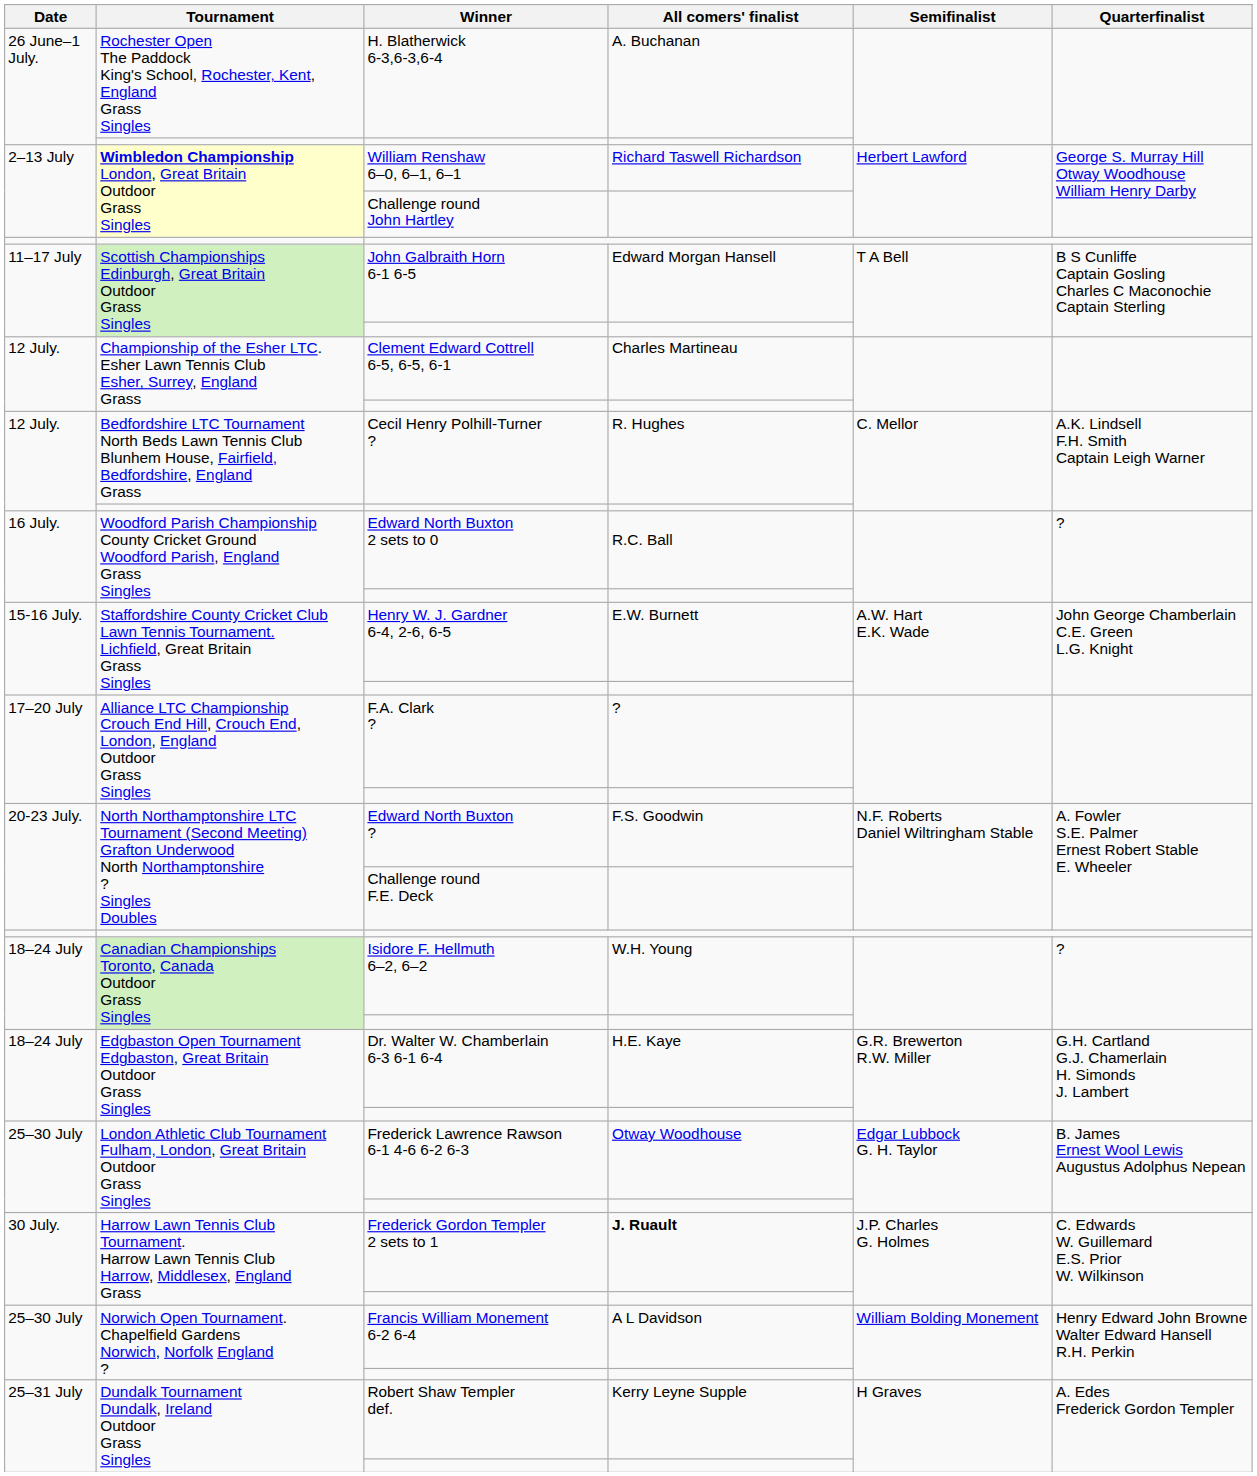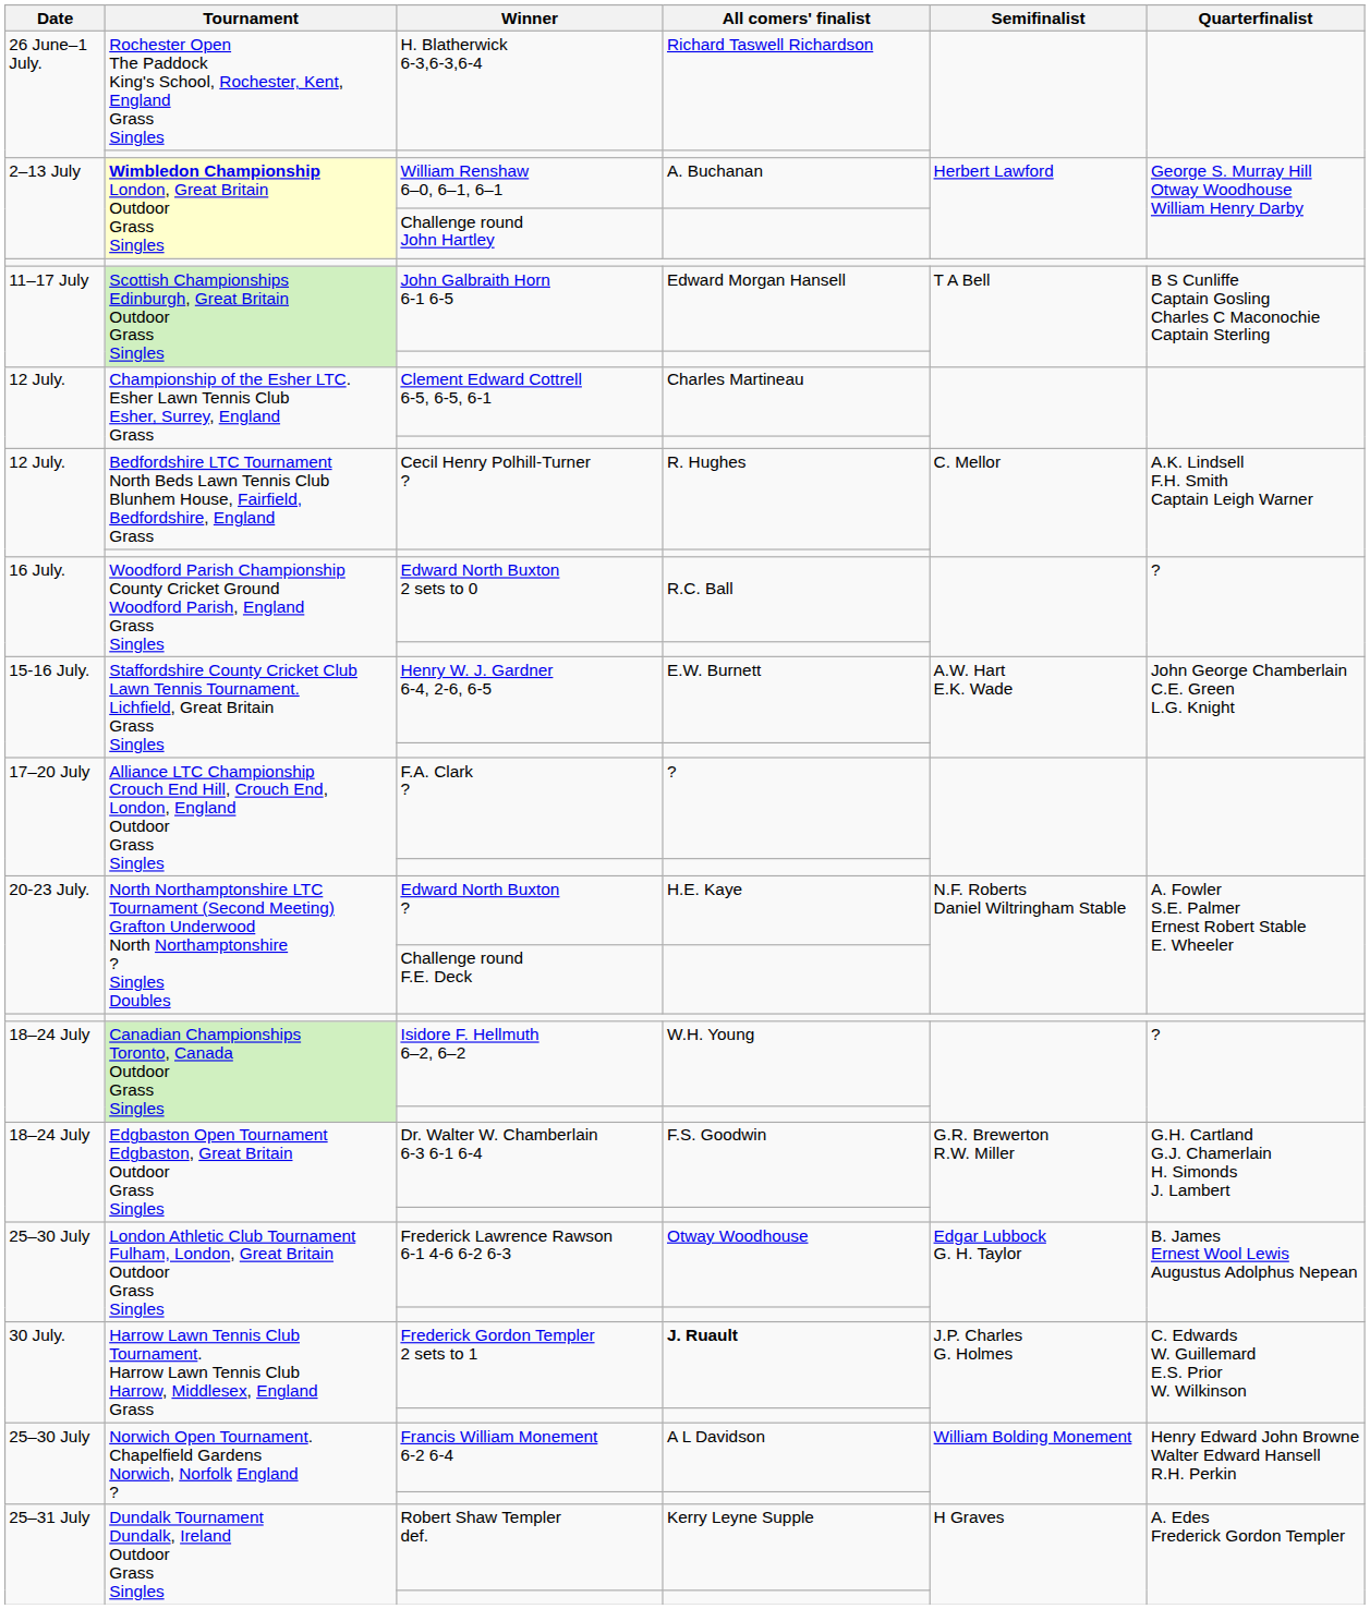 <table class="wikitable" style="font-size:85%;">
 <tr>
 <th width="75">Date</th>
 <th width="230">Tournament</th>
 <th width="210">Winner</th>
 <th width="210">All comers' finalist</th>
 <th width="170">Semifinalist</th>
 <th width="170">Quarterfinalist</th>
 </tr>
 <tr valign=top>
 <td rowspan=2>26 June–1 July.</td>
 <td><a href='#'>Rochester Open</a><br>The Paddock<br>King's School, <a href='#'>Rochester, Kent</a>, <a href='#'>England</a><br>Grass<br><a href='#'>Singles</a></td>
 <td>  H. Blatherwick<br>6-3,6-3,6-4</td>
-<td>  A. Buchanan</td>
+<td> <a href='#'>Richard Taswell Richardson</a></td>
 <td rowspan=2></td>
 <td rowspan=2></td>
 </tr>
 <tr valign=top>
 <td></td>
 <td></td>
 </tr>
 <tr valign=top>
 <td rowspan=2>2–13 July</td>
 <td style="background:#ffc" rowspan=2><strong><a href='#'>Wimbledon Championship</a></strong> <br><a href='#'>London</a>, <a href='#'>Great Britain</a><br>Outdoor<br>Grass<br><a href='#'>Singles</a></td>
 <td> <a href='#'>William Renshaw</a><br>6–0, 6–1, 6–1</td>
-<td> <a href='#'>Richard Taswell Richardson</a></td>
+<td>  A. Buchanan</td>
 <td rowspan=2> <a href='#'>Herbert Lawford</a></td>
 <td rowspan=2> <a href='#'>George S. Murray Hill</a><br> <a href='#'>Otway Woodhouse</a><br> <a href='#'>William Henry Darby</a></td>
 </tr>
 <tr valign=top>
 <td>Challenge round<br> <a href='#'>John Hartley</a> <br></td>
 <td></td>
 </tr>
 <tr valign=top>
 <td></td>
 <td></td>
 </tr>
 <tr valign=top>
 <td rowspan=2>11–17 July</td>
 <td style="background:#d0f0c0" rowspan=2><a href='#'>Scottish Championships</a><br> <a href='#'>Edinburgh</a>, <a href='#'>Great Britain</a><br>Outdoor<br>Grass<br><a href='#'>Singles</a></td>
 <td> <a href='#'>John Galbraith Horn</a><br>6-1 6-5</td>
 <td> Edward Morgan Hansell</td>
 <td rowspan=2> T A Bell</td>
 <td rowspan=2> B S Cunliffe <br> Captain Gosling <br>  Charles C  Maconochie Captain Sterling</td>
 </tr>
 <tr valign=top>
 <td></td>
 <td></td>
 </tr>
 <tr valign=top>
 <td rowspan=2>12 July.</td>
 <td rowspan=2><a href='#'>Championship of the Esher LTC</a>.<br>Esher Lawn Tennis Club<br><a href='#'>Esher, Surrey</a>, <a href='#'>England</a><br>Grass</td>
 <td> <a href='#'>Clement Edward Cottrell</a><br>6-5, 6-5, 6-1</td>
 <td> Charles Martineau</td>
 <td rowspan=2></td>
 <td rowspan=2></td>
 </tr>
 <tr valign=top>
 <td></td>
 <td></td>
 </tr>
 <tr valign=top>
 <td rowspan=2>12 July.</td>
 <td><a href='#'>Bedfordshire LTC Tournament</a><br>North Beds Lawn Tennis Club<br>Blunhem House, <a href='#'>Fairfield, Bedfordshire</a>, <a href='#'>England</a><br>Grass<br></td>
 <td> Cecil Henry Polhill-Turner<br>?</td>
 <td> R. Hughes</td>
 <td rowspan=2> C. Mellor</td>
 <td rowspan=2> A.K. Lindsell<br> F.H. Smith<br> Captain Leigh Warner</td>
 </tr>
 <tr valign=top>
 <td></td>
 <td></td>
 </tr>
 <tr valign=top>
 <td rowspan=2>16 July.</td>
 <td rowspan=2><a href='#'>Woodford Parish Championship</a><br> County Cricket Ground<br><a href='#'>Woodford Parish</a>, <a href='#'>England</a><br>Grass<br><a href='#'>Singles</a></td>
 <td> <a href='#'>Edward North Buxton</a><br>2 sets to 0</td>
 <td><br>R.C. Ball</td>
 <td rowspan=2></td>
 <td rowspan=2>?</td>
 </tr>
 <tr valign=top>
 <td></td>
 <td></td>
 </tr>
 <tr valign=top>
 <td rowspan=2>15-16 July.</td>
 <td rowspan=2><a href='#'>Staffordshire County Cricket Club Lawn Tennis Tournament.</a><br><a href='#'>Lichfield</a>, Great Britain<br>Grass<br><a href='#'>Singles</a></td>
 <td> <a href='#'>Henry W. J. Gardner</a> <br>6-4, 2-6, 6-5</td>
 <td> E.W. Burnett</td>
 <td rowspan=2> A.W. Hart<br> E.K. Wade</td>
 <td rowspan=2> John George Chamberlain<br>  C.E. Green   <br> L.G. Knight<br></td>
 </tr>
 <tr valign=top>
 <td></td>
 <td></td>
 </tr>
 <tr valign=top>
 <td rowspan=2>17–20 July</td>
 <td rowspan=2><a href='#'>Alliance LTC Championship</a><br><a href='#'>Crouch End Hill</a>, <a href='#'>Crouch End</a>, <a href='#'>London</a>, <a href='#'>England</a><br>Outdoor<br>Grass <br><a href='#'>Singles</a></td>
 <td>  F.A. Clark<br>?</td>
 <td>?</td>
 <td rowspan=2></td>
 <td rowspan=2></td>
 </tr>
 <tr valign=top>
 <td></td>
 <td></td>
 </tr>
 <tr valign=top>
 <td rowspan=2>20-23 July.</td>
 <td rowspan=2><a href='#'>North Northamptonshire LTC Tournament (Second Meeting)</a><br><a href='#'>Grafton Underwood</a><br>North <a href='#'>Northamptonshire</a><br>? <br><a href='#'>Singles</a> <br><a href='#'>Doubles</a></td>
 <td> <a href='#'>Edward North Buxton</a><br>?</td>
-<td>  F.S. Goodwin <br></td>
+<td> H.E. Kaye</td>
 <td rowspan=2> N.F. Roberts<br> Daniel Wiltringham Stable<br></td>
 <td rowspan=2> A. Fowler <br> S.E. Palmer<br> Ernest Robert Stable<br>  E. Wheeler</td>
 </tr>
 <tr valign=top>
 <td>Challenge round<br> F.E. Deck</td>
 <td></td>
 </tr>
 <tr valign=top>
 <td></td>
 <td></td>
 </tr>
 <tr valign=top>
 <td rowspan=2>18–24 July</td>
 <td style="background:#d0f0c0" rowspan=2><a href='#'>Canadian Championships</a><br> <a href='#'>Toronto</a>, <a href='#'>Canada</a><br>Outdoor<br>Grass<br><a href='#'>Singles</a></td>
 <td> <a href='#'>Isidore F. Hellmuth</a><br>6–2, 6–2</td>
 <td>  W.H. Young <br></td>
 <td rowspan=2></td>
 <td rowspan=2>? <br></td>
 </tr>
 <tr valign=top>
 <td></td>
 <td></td>
 </tr>
 <tr valign=top>
 <td rowspan=2>18–24 July</td>
 <td rowspan=2><a href='#'>Edgbaston Open Tournament</a><br> <a href='#'>Edgbaston</a>, <a href='#'>Great Britain</a><br>Outdoor<br>Grass<br><a href='#'>Singles</a></td>
 <td> Dr. Walter W. Chamberlain<br>6-3 6-1 6-4</td>
-<td> H.E. Kaye</td>
+<td>  F.S. Goodwin <br></td>
 <td rowspan=2> G.R. Brewerton <br> R.W. Miller</td>
 <td rowspan=2> G.H. Cartland <br> G.J. Chamerlain <br> H. Simonds<br> J. Lambert</td>
 </tr>
 <tr valign=top>
 <td></td>
 <td></td>
 </tr>
 <tr valign=top>
 <td rowspan=2>25–30 July</td>
 <td rowspan=2><a href='#'>London Athletic Club Tournament</a> <br><a href='#'>Fulham, London</a>, <a href='#'>Great Britain</a><br>Outdoor<br>Grass<br><a href='#'>Singles</a></td>
 <td> Frederick Lawrence Rawson<br>6-1 4-6 6-2 6-3</td>
 <td>  <a href='#'>Otway Woodhouse</a><br></td>
 <td rowspan=2>  <a href='#'>Edgar Lubbock</a> <br> G. H. Taylor <br></td>
 <td rowspan=2> B. James<br> <a href='#'>Ernest Wool Lewis</a> <br> Augustus Adolphus Nepean<br></td>
 </tr>
 <tr valign=top>
 <td></td>
 <td></td>
 </tr>
 <tr valign=top>
 <td rowspan=2>30 July.</td>
 <td rowspan=2><a href='#'>Harrow Lawn Tennis Club Tournament</a>.<br>Harrow Lawn Tennis Club<br><a href='#'>Harrow</a>, <a href='#'>Middlesex</a>, <a href='#'>England</a><br>Grass<br></td>
 <td> <a href='#'>Frederick Gordon Templer</a><br>2 sets to 1</td>
 <td><strong> J. Ruault</strong></td>
 <td rowspan=2> J.P. Charles<br> G. Holmes</td>
 <td rowspan=2> C. Edwards<br> W. Guillemard <br> E.S. Prior<br> W. Wilkinson</td>
 </tr>
 <tr valign=top>
 <td></td>
 <td></td>
 </tr>
 <tr valign=top>
 <td rowspan=2>25–30 July</td>
 <td rowspan=2><a href='#'>Norwich Open Tournament</a>.<br>Chapelfield Gardens<br><a href='#'>Norwich</a>, <a href='#'>Norfolk</a> <a href='#'>England</a><br>? <br></td>
 <td> <a href='#'>Francis William Monement</a><br>6-2 6-4</td>
 <td> A L Davidson</td>
 <td rowspan=2> <a href='#'>William Bolding Monement</a></td>
 <td rowspan=2> Henry Edward John Browne <br> Walter Edward Hansell <br> R.H. Perkin</td>
 </tr>
 <tr valign=top>
 <td></td>
 <td></td>
 </tr>
 <tr valign=top>
 <td rowspan=2>25–31 July</td>
 <td rowspan=2><a href='#'>Dundalk Tournament</a> <br> <a href='#'>Dundalk</a>, <a href='#'>Ireland</a><br>Outdoor<br>Grass<br><a href='#'>Singles</a></td>
 <td> Robert Shaw Templer<br>def.</td>
 <td>  Kerry Leyne Supple <br></td>
 <td rowspan=2> H Graves</td>
 <td rowspan=2> A. Edes<br>  Frederick Gordon Templer<br></td>
 </tr>
 <tr valign=top>
 <td></td>
 <td></td>
 </tr>
 <tr valign=top>
 </tr>
 </table>
